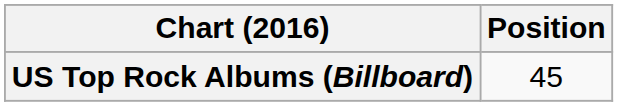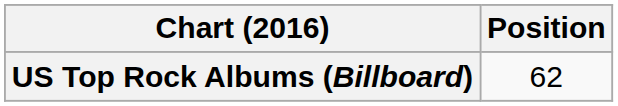 <table class="wikitable plainrowheaders" style="text-align:center">
 <tr>
 <th scope="col">Chart (2016)</th>
 <th scope="col">Position</th>
 </tr>
 <tr>
 <th scope="row">US Top Rock Albums (<em>Billboard</em>)</th>
-<td>45</td>
+<td>62</td>
 </tr>
 </table>
